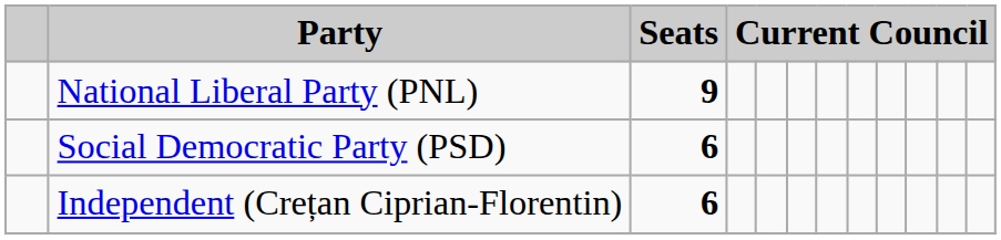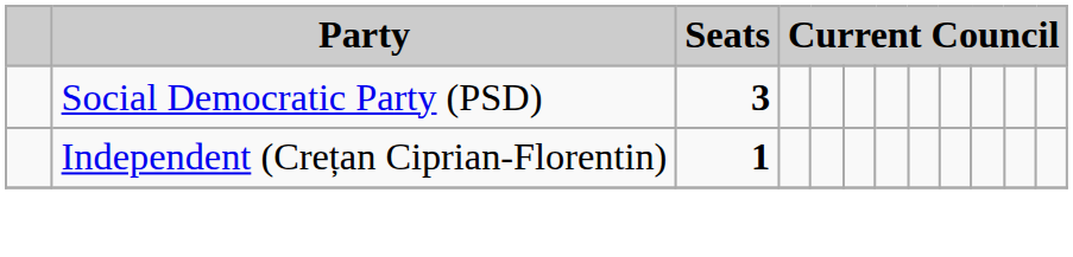 <table class="wikitable">
 <tr>
 <th style="background:#ccc">   </th>
 <th style="background:#ccc">Party</th>
 <th style="background:#ccc">Seats</th>
 <th style="background:#ccc" colspan="9">Current Council</th>
 </tr>
 <tr>
 <td>  </td>
-<td><a href='#'>National Liberal Party</a> (PNL)</td>
-<td style="text-align: right"><strong>9</strong></td>
-<td>  </td>
-<td>  </td>
-<td>  </td>
-<td>  </td>
-<td>  </td>
-<td>  </td>
-<td>  </td>
-<td>  </td>
-<td>  </td>
-</tr>
-<tr>
-<td>  </td>
 <td><a href='#'>Social Democratic Party</a> (PSD)</td>
-<td style="text-align: right"><strong>6</strong></td>
+<td style="text-align: right"><strong>3</strong></td>
 <td>  </td>
 <td>  </td>
 <td>  </td>
 <td> </td>
 <td> </td>
 <td> </td>
 <td> </td>
 <td> </td>
 <td> </td>
 </tr>
 <tr>
 <td>  </td>
 <td><a href='#'>Independent</a> (Crețan Ciprian-Florentin)</td>
-<td style="text-align: right"><strong>6</strong></td>
+<td style="text-align: right"><strong>1</strong></td>
 <td>  </td>
 <td> </td>
 <td> </td>
 <td> </td>
 <td> </td>
 <td> </td>
 <td> </td>
 <td> </td>
 <td> </td>
 </tr>
 <tr>
 </tr>
 </table>
